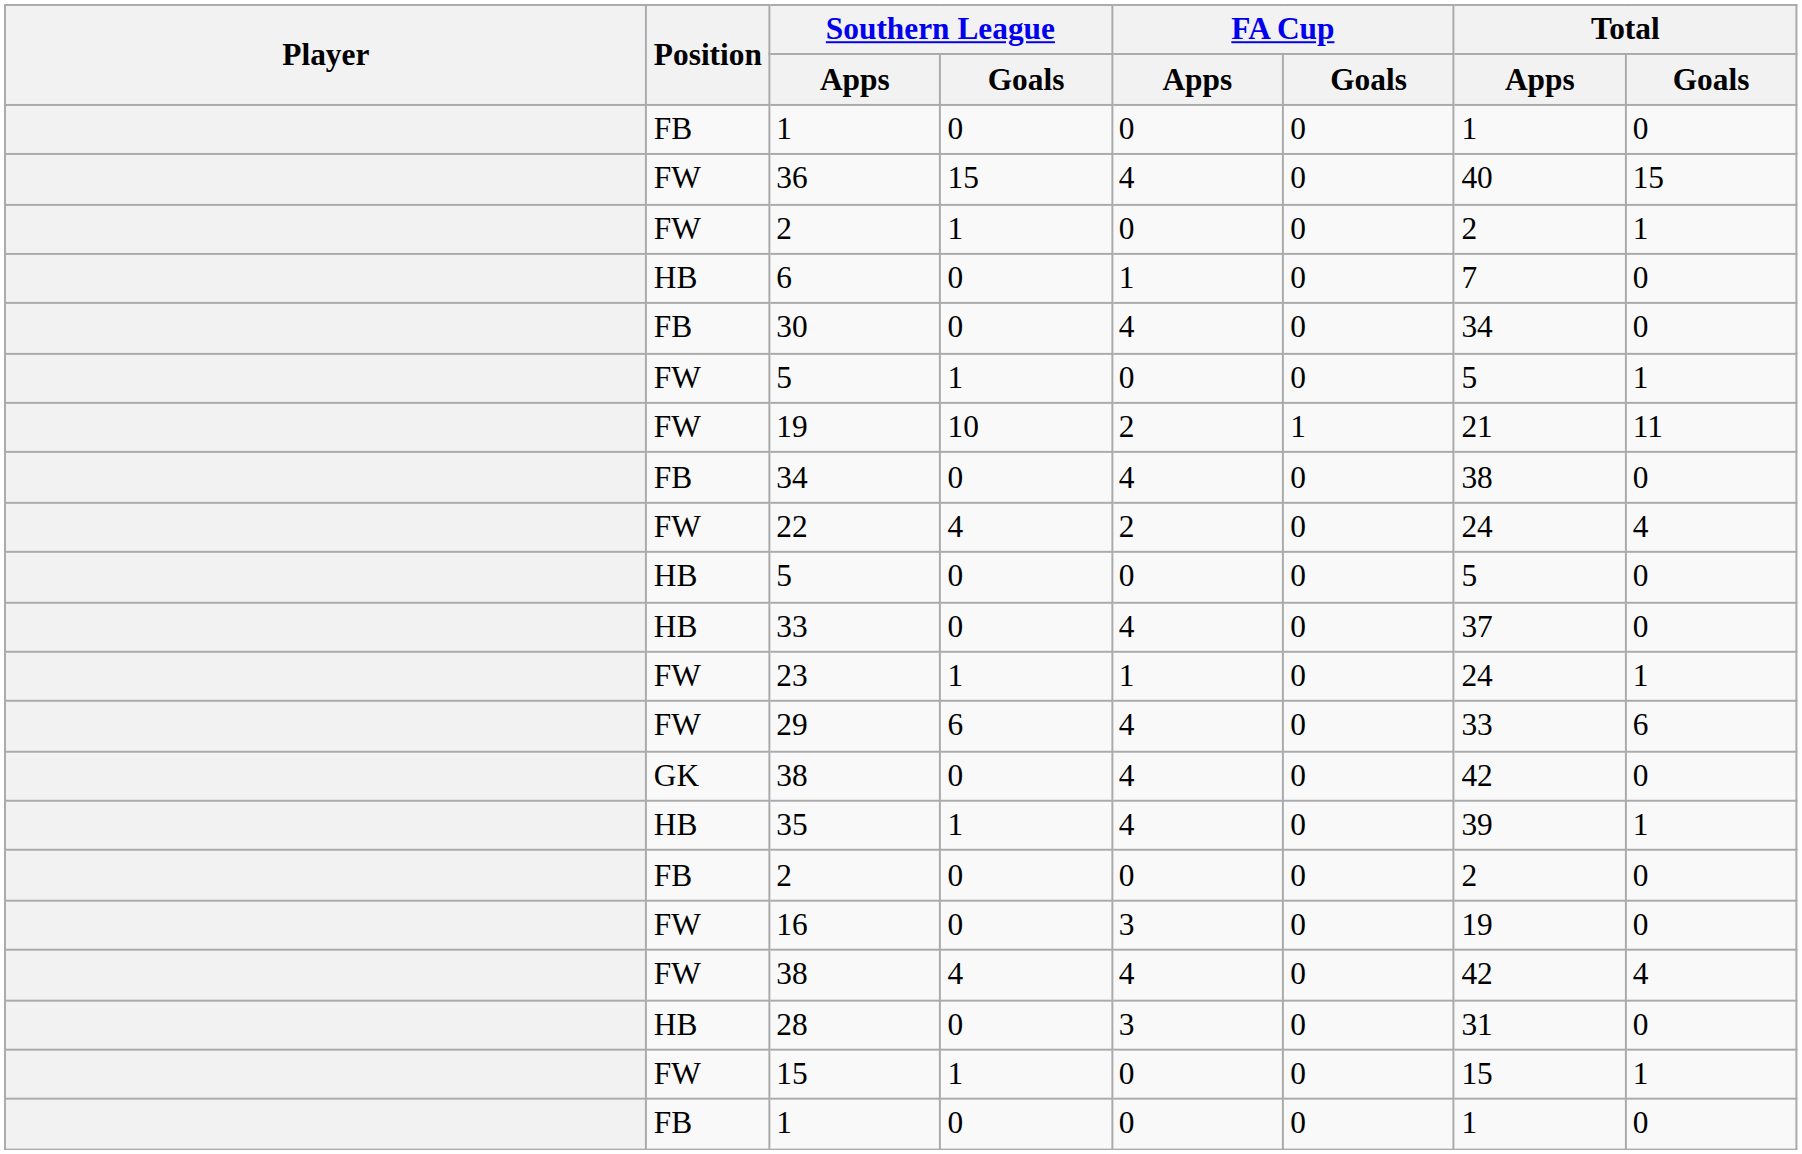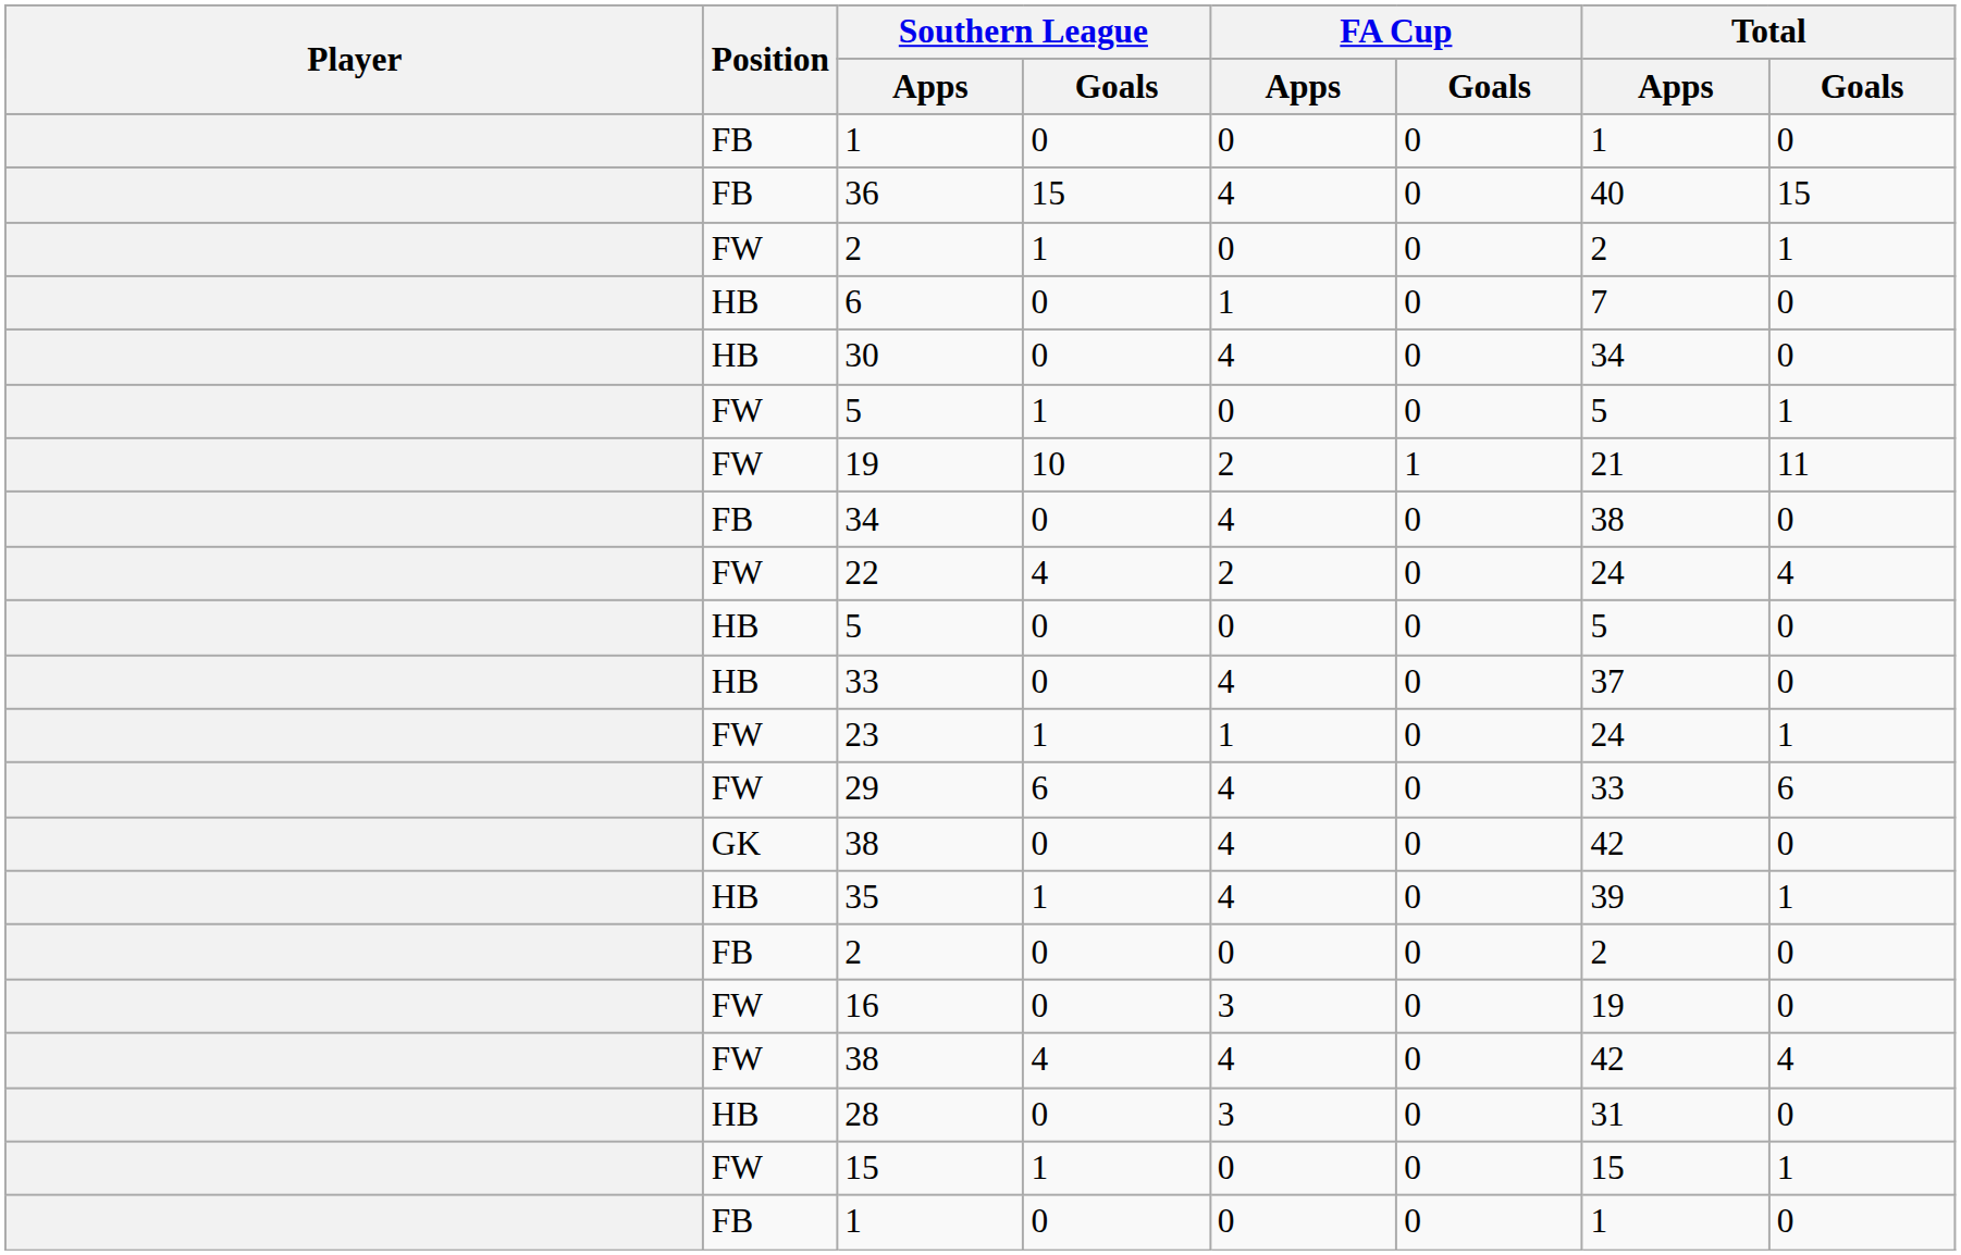 <table class="wikitable plainrowheaders sortable">
 <tr>
 <th rowspan=2 style="width:20em"scope=col>Player</th>
 <th rowspan=2>Position</th>
 <th colspan=2 style="width:10em"scope=col><a href='#'>Southern League</a></th>
 <th colspan=2 style="width:10em"scope=col><a href='#'>FA Cup</a></th>
 <th colspan=2 style="width:10em"scope=col>Total</th>
 </tr>
 <tr>
 <th style="width:5em">Apps</th>
 <th style="width:5em">Goals</th>
 <th style="width:5em">Apps</th>
 <th style="width:5em">Goals</th>
 <th style="width:5em">Apps</th>
 <th style="width:5em">Goals</th>
 </tr>
 <tr>
 <th scope=row></th>
 <td>FB</td>
 <td>1</td>
 <td>0</td>
 <td>0</td>
 <td>0</td>
 <td>1</td>
 <td>0</td>
 </tr>
 <tr>
 <th scope=row></th>
-<td>FW</td>
+<td>FB</td>
 <td>36</td>
 <td>15</td>
 <td>4</td>
 <td>0</td>
 <td>40</td>
 <td>15</td>
 </tr>
 <tr>
 <th scope=row></th>
 <td>FW</td>
 <td>2</td>
 <td>1</td>
 <td>0</td>
 <td>0</td>
 <td>2</td>
 <td>1</td>
 </tr>
 <tr>
 <th scope=row></th>
 <td>HB</td>
 <td>6</td>
 <td>0</td>
 <td>1</td>
 <td>0</td>
 <td>7</td>
 <td>0</td>
 </tr>
 <tr>
 <th scope=row></th>
-<td>FB</td>
+<td>HB</td>
 <td>30</td>
 <td>0</td>
 <td>4</td>
 <td>0</td>
 <td>34</td>
 <td>0</td>
 </tr>
 <tr>
 <th scope=row></th>
 <td>FW</td>
 <td>5</td>
 <td>1</td>
 <td>0</td>
 <td>0</td>
 <td>5</td>
 <td>1</td>
 </tr>
 <tr>
 <th scope=row></th>
 <td>FW</td>
 <td>19</td>
 <td>10</td>
 <td>2</td>
 <td>1</td>
 <td>21</td>
 <td>11</td>
 </tr>
 <tr>
 <th scope=row></th>
 <td>FB</td>
 <td>34</td>
 <td>0</td>
 <td>4</td>
 <td>0</td>
 <td>38</td>
 <td>0</td>
 </tr>
 <tr>
 <th scope=row></th>
 <td>FW</td>
 <td>22</td>
 <td>4</td>
 <td>2</td>
 <td>0</td>
 <td>24</td>
 <td>4</td>
 </tr>
 <tr>
 <th scope=row></th>
 <td>HB</td>
 <td>5</td>
 <td>0</td>
 <td>0</td>
 <td>0</td>
 <td>5</td>
 <td>0</td>
 </tr>
 <tr>
 <th scope=row></th>
 <td>HB</td>
 <td>33</td>
 <td>0</td>
 <td>4</td>
 <td>0</td>
 <td>37</td>
 <td>0</td>
 </tr>
 <tr>
 <th scope=row></th>
 <td>FW</td>
 <td>23</td>
 <td>1</td>
 <td>1</td>
 <td>0</td>
 <td>24</td>
 <td>1</td>
 </tr>
 <tr>
 <th scope=row></th>
 <td>FW</td>
 <td>29</td>
 <td>6</td>
 <td>4</td>
 <td>0</td>
 <td>33</td>
 <td>6</td>
 </tr>
 <tr>
 <th scope=row></th>
 <td>GK</td>
 <td>38</td>
 <td>0</td>
 <td>4</td>
 <td>0</td>
 <td>42</td>
 <td>0</td>
 </tr>
 <tr>
 <th scope=row></th>
 <td>HB</td>
 <td>35</td>
 <td>1</td>
 <td>4</td>
 <td>0</td>
 <td>39</td>
 <td>1</td>
 </tr>
 <tr>
 <th scope=row></th>
 <td>FB</td>
 <td>2</td>
 <td>0</td>
 <td>0</td>
 <td>0</td>
 <td>2</td>
 <td>0</td>
 </tr>
 <tr>
 <th scope=row></th>
 <td>FW</td>
 <td>16</td>
 <td>0</td>
 <td>3</td>
 <td>0</td>
 <td>19</td>
 <td>0</td>
 </tr>
 <tr>
 <th scope=row></th>
 <td>FW</td>
 <td>38</td>
 <td>4</td>
 <td>4</td>
 <td>0</td>
 <td>42</td>
 <td>4</td>
 </tr>
 <tr>
 <th scope=row></th>
 <td>HB</td>
 <td>28</td>
 <td>0</td>
 <td>3</td>
 <td>0</td>
 <td>31</td>
 <td>0</td>
 </tr>
 <tr>
 <th scope=row></th>
 <td>FW</td>
 <td>15</td>
 <td>1</td>
 <td>0</td>
 <td>0</td>
 <td>15</td>
 <td>1</td>
 </tr>
 <tr>
 <th scope=row></th>
 <td>FB</td>
 <td>1</td>
 <td>0</td>
 <td>0</td>
 <td>0</td>
 <td>1</td>
 <td>0</td>
 </tr>
 </table>
